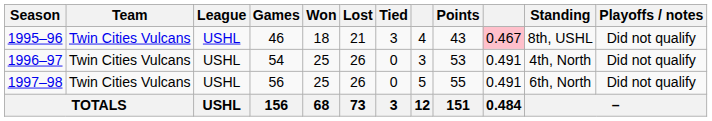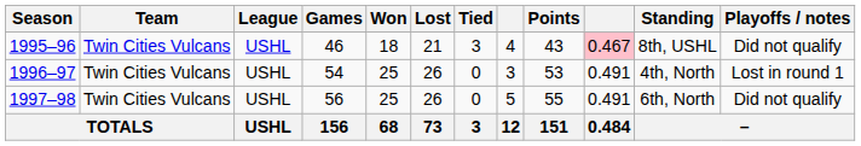 <table class="wikitable">
 <tr>
 <th>Season</th>
 <th>Team</th>
 <th>League</th>
 <th>Games</th>
 <th>Won</th>
 <th>Lost</th>
 <th>Tied</th>
 <th></th>
 <th>Points</th>
 <th></th>
 <th>Standing</th>
 <th>Playoffs / notes</th>
 </tr>
 <tr align="center">
 <td><a href='#'>1995–96</a></td>
 <td><a href='#'>Twin Cities Vulcans</a></td>
 <td><a href='#'>USHL</a></td>
 <td>46</td>
 <td>18</td>
 <td>21</td>
 <td>3</td>
 <td>4</td>
 <td>43</td>
 <td style="background: pink;">0.467</td>
 <td>8th, USHL</td>
 <td>Did not qualify</td>
 </tr>
 <tr align="center">
 <td><a href='#'>1996–97</a></td>
 <td>Twin Cities Vulcans</td>
 <td>USHL</td>
 <td>54</td>
 <td>25</td>
 <td>26</td>
 <td>0</td>
 <td>3</td>
 <td>53</td>
 <td>0.491</td>
 <td>4th, North</td>
-<td>Did not qualify</td>
+<td>Lost in round 1</td>
 </tr>
 <tr align="center">
 <td><a href='#'>1997–98</a></td>
 <td>Twin Cities Vulcans</td>
 <td>USHL</td>
 <td>56</td>
 <td>25</td>
 <td>26</td>
 <td>0</td>
 <td>5</td>
 <td>55</td>
 <td>0.491</td>
 <td>6th, North</td>
 <td>Did not qualify</td>
 </tr>
 <tr>
 <th colspan="2">TOTALS</th>
 <th>USHL</th>
 <th>156</th>
 <th>68</th>
 <th>73</th>
 <th>3</th>
 <th>12</th>
 <th>151</th>
 <th>0.484</th>
 <th colspan="2">–</th>
 </tr>
 </table>
